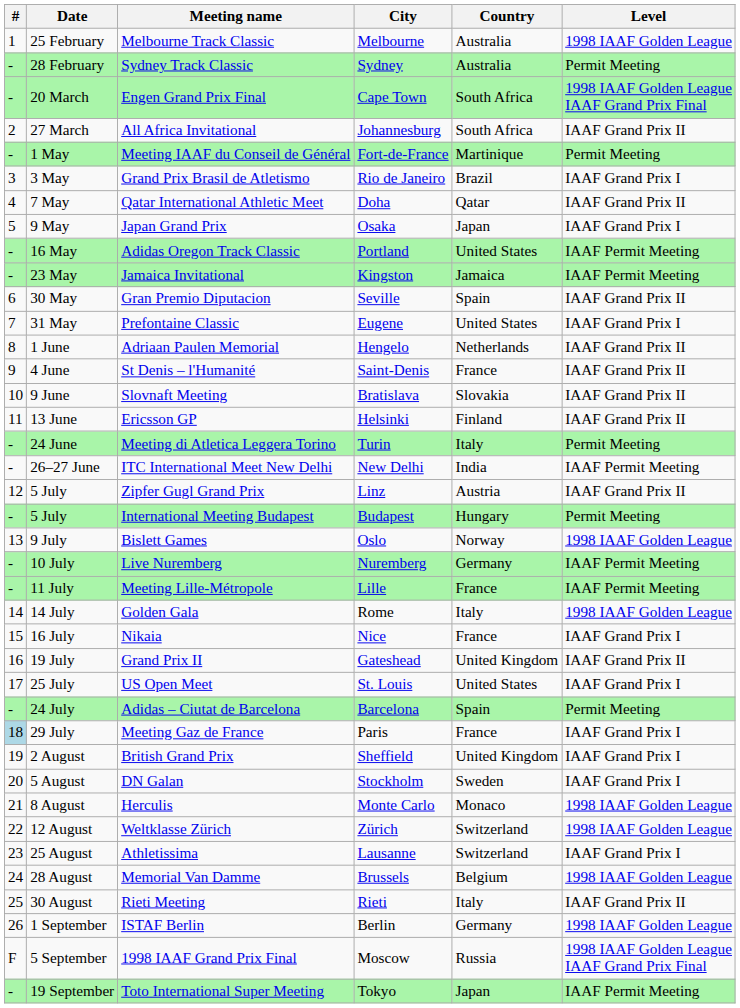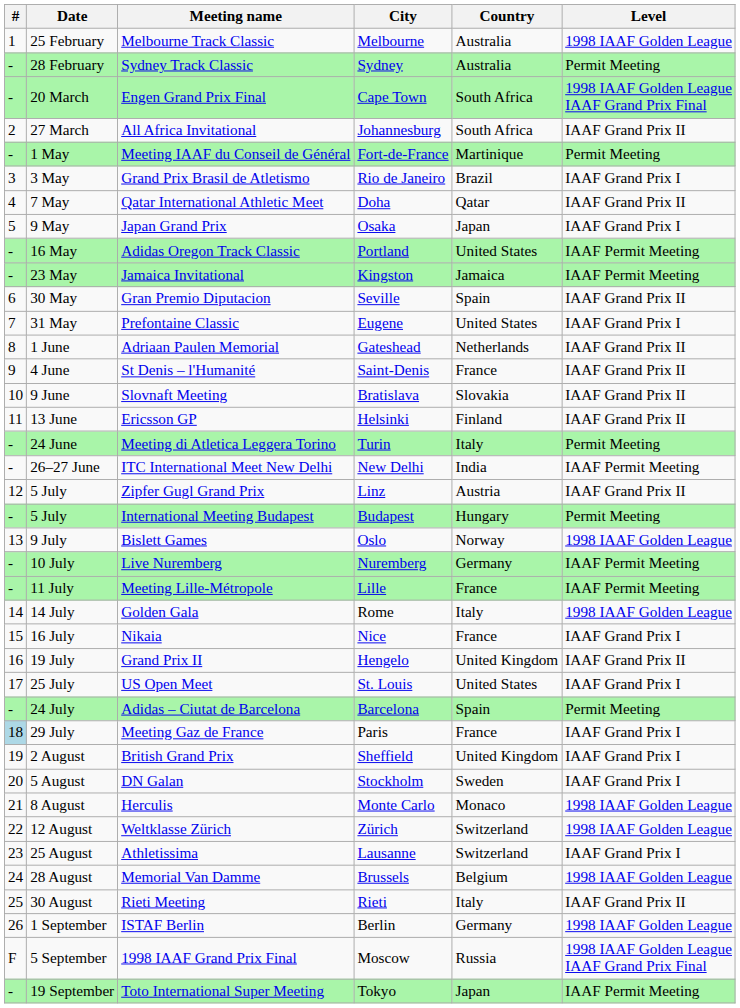 <table class=wikitable>
 <tr>
 <th>#</th>
 <th>Date</th>
 <th>Meeting name</th>
 <th>City</th>
 <th>Country</th>
 <th>Level</th>
 </tr>
 <tr>
 <td>1</td>
 <td>25 February</td>
 <td><a href='#'>Melbourne Track Classic</a></td>
 <td><a href='#'>Melbourne</a></td>
 <td>Australia</td>
 <td><a href='#'>1998 IAAF Golden League</a></td>
 </tr>
 <tr bgcolor=#A9F5A9>
 <td>-</td>
 <td>28 February</td>
 <td><a href='#'>Sydney Track Classic</a></td>
 <td><a href='#'>Sydney</a></td>
 <td>Australia</td>
 <td>Permit Meeting</td>
 </tr>
 <tr bgcolor=#A9F5A9>
 <td>-</td>
 <td>20 March</td>
 <td><a href='#'>Engen Grand Prix Final</a></td>
 <td><a href='#'>Cape Town</a></td>
 <td>South Africa</td>
 <td><a href='#'>1998 IAAF Golden League</a><br><a href='#'>IAAF Grand Prix Final</a></td>
 </tr>
 <tr>
 <td>2</td>
 <td>27 March</td>
 <td><a href='#'>All Africa Invitational</a></td>
 <td><a href='#'>Johannesburg</a></td>
 <td>South Africa</td>
 <td>IAAF Grand Prix II</td>
 </tr>
 <tr bgcolor=#A9F5A9>
 <td>-</td>
 <td>1 May</td>
 <td><a href='#'>Meeting IAAF du Conseil de Général</a></td>
 <td><a href='#'>Fort-de-France</a></td>
 <td>Martinique</td>
 <td>Permit Meeting</td>
 </tr>
 <tr>
 <td>3</td>
 <td>3 May</td>
 <td><a href='#'>Grand Prix Brasil de Atletismo</a></td>
 <td><a href='#'>Rio de Janeiro</a></td>
 <td>Brazil</td>
 <td>IAAF Grand Prix I</td>
 </tr>
 <tr>
 <td>4</td>
 <td>7 May</td>
 <td><a href='#'>Qatar International Athletic Meet</a></td>
 <td><a href='#'>Doha</a></td>
 <td>Qatar</td>
 <td>IAAF Grand Prix II</td>
 </tr>
 <tr>
 <td>5</td>
 <td>9 May</td>
 <td><a href='#'>Japan Grand Prix</a></td>
 <td><a href='#'>Osaka</a></td>
 <td>Japan</td>
 <td>IAAF Grand Prix I</td>
 </tr>
 <tr bgcolor=#A9F5A9>
 <td>-</td>
 <td>16 May</td>
 <td><a href='#'>Adidas Oregon Track Classic</a></td>
 <td><a href='#'>Portland</a></td>
 <td>United States</td>
 <td>IAAF Permit Meeting</td>
 </tr>
 <tr bgcolor=#A9F5A9>
 <td>-</td>
 <td>23 May</td>
 <td><a href='#'>Jamaica Invitational</a></td>
 <td><a href='#'>Kingston</a></td>
 <td>Jamaica</td>
 <td>IAAF Permit Meeting</td>
 </tr>
 <tr>
 <td>6</td>
 <td>30 May</td>
 <td><a href='#'>Gran Premio Diputacion</a></td>
 <td><a href='#'>Seville</a></td>
 <td>Spain</td>
 <td>IAAF Grand Prix II</td>
 </tr>
 <tr>
 <td>7</td>
 <td>31 May</td>
 <td><a href='#'>Prefontaine Classic</a></td>
 <td><a href='#'>Eugene</a></td>
 <td>United States</td>
 <td>IAAF Grand Prix I</td>
 </tr>
 <tr>
 <td>8</td>
 <td>1 June</td>
 <td><a href='#'>Adriaan Paulen Memorial</a></td>
-<td><a href='#'>Hengelo</a></td>
+<td><a href='#'>Gateshead</a></td>
 <td>Netherlands</td>
 <td>IAAF Grand Prix II</td>
 </tr>
 <tr>
 <td>9</td>
 <td>4 June</td>
 <td><a href='#'>St Denis – l'Humanité</a></td>
 <td><a href='#'>Saint-Denis</a></td>
 <td>France</td>
 <td>IAAF Grand Prix II</td>
 </tr>
 <tr>
 <td>10</td>
 <td>9 June</td>
 <td><a href='#'>Slovnaft Meeting</a></td>
 <td><a href='#'>Bratislava</a></td>
 <td>Slovakia</td>
 <td>IAAF Grand Prix II</td>
 </tr>
 <tr>
 <td>11</td>
 <td>13 June</td>
 <td><a href='#'>Ericsson GP</a></td>
 <td><a href='#'>Helsinki</a></td>
 <td>Finland</td>
 <td>IAAF Grand Prix II</td>
 </tr>
 <tr bgcolor=#A9F5A9>
 <td>-</td>
 <td>24 June</td>
 <td><a href='#'>Meeting di Atletica Leggera Torino</a></td>
 <td><a href='#'>Turin</a></td>
 <td>Italy</td>
 <td>Permit Meeting</td>
 </tr>
 <tr>
 <td>-</td>
 <td>26–27 June</td>
 <td><a href='#'>ITC International Meet New Delhi</a></td>
 <td><a href='#'>New Delhi</a></td>
 <td>India</td>
 <td>IAAF Permit Meeting</td>
 </tr>
 <tr>
 <td>12</td>
 <td>5 July</td>
 <td><a href='#'>Zipfer Gugl Grand Prix</a></td>
 <td><a href='#'>Linz</a></td>
 <td>Austria</td>
 <td>IAAF Grand Prix II</td>
 </tr>
 <tr bgcolor=#A9F5A9>
 <td>-</td>
 <td>5 July</td>
 <td><a href='#'>International Meeting Budapest</a></td>
 <td><a href='#'>Budapest</a></td>
 <td>Hungary</td>
 <td>Permit Meeting</td>
 </tr>
 <tr>
 <td>13</td>
 <td>9 July</td>
 <td><a href='#'>Bislett Games</a></td>
 <td><a href='#'>Oslo</a></td>
 <td>Norway</td>
 <td><a href='#'>1998 IAAF Golden League</a></td>
 </tr>
 <tr bgcolor=#A9F5A9>
 <td>-</td>
 <td>10 July</td>
 <td><a href='#'>Live Nuremberg</a></td>
 <td><a href='#'>Nuremberg</a></td>
 <td>Germany</td>
 <td>IAAF Permit Meeting</td>
 </tr>
 <tr bgcolor=#A9F5A9>
 <td>-</td>
 <td>11 July</td>
 <td><a href='#'>Meeting Lille-Métropole</a></td>
 <td><a href='#'>Lille</a></td>
 <td>France</td>
 <td>IAAF Permit Meeting</td>
 </tr>
 <tr>
 <td>14</td>
 <td>14 July</td>
 <td><a href='#'>Golden Gala</a></td>
 <td>Rome</td>
 <td>Italy</td>
 <td><a href='#'>1998 IAAF Golden League</a></td>
 </tr>
 <tr>
 <td>15</td>
 <td>16 July</td>
 <td><a href='#'>Nikaia</a></td>
 <td><a href='#'>Nice</a></td>
 <td>France</td>
 <td>IAAF Grand Prix I</td>
 </tr>
 <tr>
 <td>16</td>
 <td>19 July</td>
 <td><a href='#'>Grand Prix II</a></td>
-<td><a href='#'>Gateshead</a></td>
+<td><a href='#'>Hengelo</a></td>
 <td>United Kingdom</td>
 <td>IAAF Grand Prix II</td>
 </tr>
 <tr>
 <td>17</td>
 <td>25 July</td>
 <td><a href='#'>US Open Meet</a></td>
 <td><a href='#'>St. Louis</a></td>
 <td>United States</td>
 <td>IAAF Grand Prix I</td>
 </tr>
 <tr bgcolor=#A9F5A9>
 <td>-</td>
 <td>24 July</td>
 <td><a href='#'>Adidas – Ciutat de Barcelona</a></td>
 <td><a href='#'>Barcelona</a></td>
 <td>Spain</td>
 <td>Permit Meeting</td>
 </tr>
 <tr>
 <td style="background: lightblue;">18</td>
 <td>29 July</td>
 <td><a href='#'>Meeting Gaz de France</a></td>
 <td>Paris</td>
 <td>France</td>
 <td>IAAF Grand Prix I</td>
 </tr>
 <tr>
 <td>19</td>
 <td>2 August</td>
 <td><a href='#'>British Grand Prix</a></td>
 <td><a href='#'>Sheffield</a></td>
 <td>United Kingdom</td>
 <td>IAAF Grand Prix I</td>
 </tr>
 <tr>
 <td>20</td>
 <td>5 August</td>
 <td><a href='#'>DN Galan</a></td>
 <td><a href='#'>Stockholm</a></td>
 <td>Sweden</td>
 <td>IAAF Grand Prix I</td>
 </tr>
 <tr>
 <td>21</td>
 <td>8 August</td>
 <td><a href='#'>Herculis</a></td>
 <td><a href='#'>Monte Carlo</a></td>
 <td>Monaco</td>
 <td><a href='#'>1998 IAAF Golden League</a></td>
 </tr>
 <tr>
 <td>22</td>
 <td>12 August</td>
 <td><a href='#'>Weltklasse Zürich</a></td>
 <td><a href='#'>Zürich</a></td>
 <td>Switzerland</td>
 <td><a href='#'>1998 IAAF Golden League</a></td>
 </tr>
 <tr>
 <td>23</td>
 <td>25 August</td>
 <td><a href='#'>Athletissima</a></td>
 <td><a href='#'>Lausanne</a></td>
 <td>Switzerland</td>
 <td>IAAF Grand Prix I</td>
 </tr>
 <tr>
 <td>24</td>
 <td>28 August</td>
 <td><a href='#'>Memorial Van Damme</a></td>
 <td><a href='#'>Brussels</a></td>
 <td>Belgium</td>
 <td><a href='#'>1998 IAAF Golden League</a></td>
 </tr>
 <tr>
 <td>25</td>
 <td>30 August</td>
 <td><a href='#'>Rieti Meeting</a></td>
 <td><a href='#'>Rieti</a></td>
 <td>Italy</td>
 <td>IAAF Grand Prix II</td>
 </tr>
 <tr>
 <td>26</td>
 <td>1 September</td>
 <td><a href='#'>ISTAF Berlin</a></td>
 <td>Berlin</td>
 <td>Germany</td>
 <td><a href='#'>1998 IAAF Golden League</a></td>
 </tr>
 <tr>
 <td>F</td>
 <td>5 September</td>
 <td><a href='#'>1998 IAAF Grand Prix Final</a></td>
 <td>Moscow</td>
 <td>Russia</td>
 <td><a href='#'>1998 IAAF Golden League</a><br><a href='#'>IAAF Grand Prix Final</a></td>
 </tr>
 <tr bgcolor=#A9F5A9>
 <td>-</td>
 <td>19 September</td>
 <td><a href='#'>Toto International Super Meeting</a></td>
 <td>Tokyo</td>
 <td>Japan</td>
 <td>IAAF Permit Meeting</td>
 </tr>
 </table>
